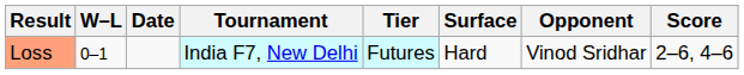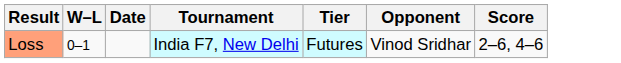 <table class="sortable wikitable">
 <tr>
 <th>Result</th>
 <th class="unsortable">W–L</th>
 <th>Date</th>
 <th>Tournament</th>
 <th>Tier</th>
-<th>Surface</th>
 <th>Opponent</th>
 <th class="unsortable">Score</th>
 </tr>
 <tr>
 <td style="background:#ffa07a;">Loss</td>
 <td><small>0–1</small></td>
 <td></td>
 <td style="background:#cffcff;">India F7, <a href='#'>New Delhi</a></td>
 <td style="background:#cffcff;">Futures</td>
-<td>Hard</td>
 <td> Vinod Sridhar</td>
 <td>2–6, 4–6</td>
 </tr>
 </table>
